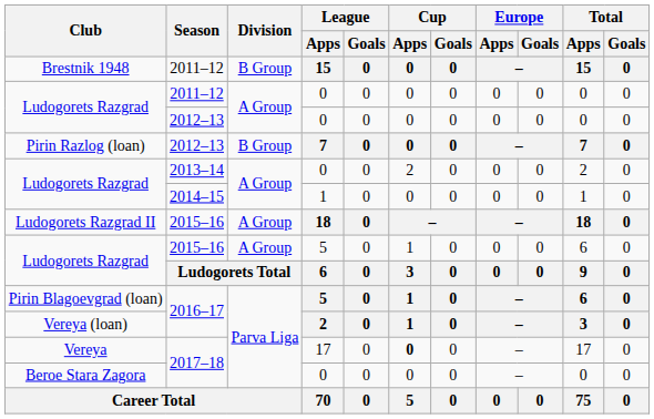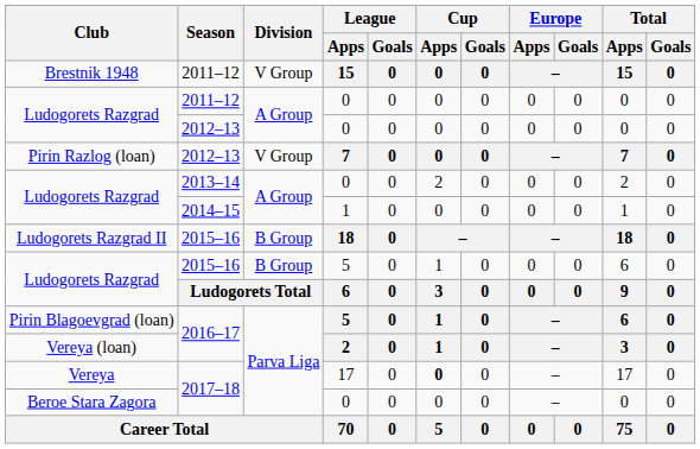 <table class="wikitable" style="font-size:90%; text-align: center">
 <tr>
 <th rowspan=2>Club</th>
 <th rowspan=2>Season</th>
 <th rowspan="2">Division</th>
 <th colspan=2>League</th>
 <th colspan=2>Cup</th>
 <th colspan=2><a href='#'>Europe</a></th>
 <th colspan=2>Total</th>
 </tr>
 <tr>
 <th>Apps</th>
 <th>Goals</th>
 <th>Apps</th>
 <th>Goals</th>
 <th>Apps</th>
 <th>Goals</th>
 <th>Apps</th>
 <th>Goals</th>
 </tr>
 <tr>
 <td><a href='#'>Brestnik 1948</a></td>
 <td>2011–12</td>
-<td><a href='#'>B Group</a></td>
+<td>V Group</td>
 <th>15</th>
 <th>0</th>
 <th>0</th>
 <th>0</th>
 <th colspan="2">–</th>
 <th>15</th>
 <th>0</th>
 </tr>
 <tr>
 <td rowspan=2><a href='#'>Ludogorets Razgrad</a></td>
 <td><a href='#'>2011–12</a></td>
 <td rowspan="2"><a href='#'>A Group</a></td>
 <td>0</td>
 <td>0</td>
 <td>0</td>
 <td>0</td>
 <td>0</td>
 <td>0</td>
 <td>0</td>
 <td>0</td>
 </tr>
 <tr>
 <td><a href='#'>2012–13</a></td>
 <td>0</td>
 <td>0</td>
 <td>0</td>
 <td>0</td>
 <td>0</td>
 <td>0</td>
 <td>0</td>
 <td>0</td>
 </tr>
 <tr>
 <td><a href='#'>Pirin Razlog</a> (loan)</td>
 <td><a href='#'>2012–13</a></td>
-<td><a href='#'>B Group</a></td>
+<td>V Group</td>
 <th>7</th>
 <th>0</th>
 <th>0</th>
 <th>0</th>
 <th colspan="2">–</th>
 <th>7</th>
 <th>0</th>
 </tr>
 <tr>
 <td rowspan=2><a href='#'>Ludogorets Razgrad</a></td>
 <td><a href='#'>2013–14</a></td>
 <td rowspan="2"><a href='#'>A Group</a></td>
 <td>0</td>
 <td>0</td>
 <td>2</td>
 <td>0</td>
 <td>0</td>
 <td>0</td>
 <td>2</td>
 <td>0</td>
 </tr>
 <tr>
 <td><a href='#'>2014–15</a></td>
 <td>1</td>
 <td>0</td>
 <td>0</td>
 <td>0</td>
 <td>0</td>
 <td>0</td>
 <td>1</td>
 <td>0</td>
 </tr>
 <tr>
 <td rowspan=1><a href='#'>Ludogorets Razgrad II</a></td>
 <td><a href='#'>2015–16</a></td>
-<td rowspan="1"><a href='#'>A Group</a></td>
+<td><a href='#'>B Group</a></td>
 <th>18</th>
 <th>0</th>
 <th colspan="2">–</th>
 <th colspan="2">–</th>
 <th>18</th>
 <th>0</th>
 </tr>
 <tr>
 <td rowspan=2><a href='#'>Ludogorets Razgrad</a></td>
 <td><a href='#'>2015–16</a></td>
-<td rowspan="1"><a href='#'>A Group</a></td>
+<td><a href='#'>B Group</a></td>
 <td>5</td>
 <td>0</td>
 <td>1</td>
 <td>0</td>
 <td>0</td>
 <td>0</td>
 <td>6</td>
 <td>0</td>
 </tr>
 <tr>
 <th colspan=2>Ludogorets Total</th>
 <th>6</th>
 <th>0</th>
 <th>3</th>
 <th>0</th>
 <th>0</th>
 <th>0</th>
 <th>9</th>
 <th>0</th>
 </tr>
 <tr>
 <td><a href='#'>Pirin Blagoevgrad</a> (loan)</td>
 <td rowspan="2"><a href='#'>2016–17</a></td>
 <td rowspan="4"><a href='#'>Parva Liga</a></td>
 <th>5</th>
 <th>0</th>
 <th>1</th>
 <th>0</th>
 <th colspan="2">–</th>
 <th>6</th>
 <th>0</th>
 </tr>
 <tr>
 <td><a href='#'>Vereya</a> (loan)</td>
 <th>2</th>
 <th>0</th>
 <th>1</th>
 <th>0</th>
 <th colspan="2">–</th>
 <th>3</th>
 <th>0</th>
 </tr>
 <tr>
 <td><a href='#'>Vereya</a></td>
 <td rowspan="2"><a href='#'>2017–18</a></td>
 <td>17</td>
 <td>0</td>
 <td><strong>0</strong></td>
 <td>0</td>
 <td colspan="2">–</td>
 <td>17</td>
 <td>0</td>
 </tr>
 <tr>
 <td><a href='#'>Beroe Stara Zagora</a></td>
 <td>0</td>
 <td>0</td>
 <td>0</td>
 <td>0</td>
 <td colspan="2">–</td>
 <td>0</td>
 <td>0</td>
 </tr>
 <tr>
 <th colspan=3>Career Total</th>
 <th>70</th>
 <th>0</th>
 <th>5</th>
 <th>0</th>
 <th>0</th>
 <th>0</th>
 <th>75</th>
 <th>0</th>
 </tr>
 </table>
